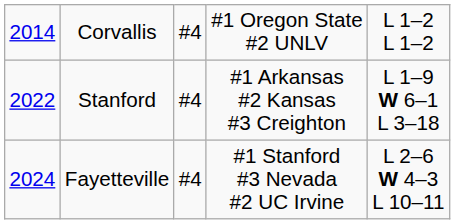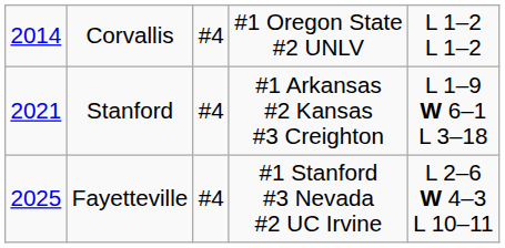 <table class="wikitable">
 <tr align="center">
 <td><a href='#'>2014</a></td>
 <td>Corvallis</td>
 <td>#4</td>
 <td>#1 Oregon State<br>#2 UNLV</td>
 <td>L 1–2<br>L 1–2</td>
 </tr>
 <tr align="center">
-<td><a href='#'>2022</a></td>
+<td><a href='#'>2021</a></td>
 <td>Stanford</td>
 <td>#4</td>
 <td>#1 Arkansas<br>#2 Kansas<br>#3 Creighton</td>
 <td>L 1–9<br><strong>W</strong> 6–1<br>L 3–18</td>
 </tr>
 <tr align="center">
-<td><a href='#'>2024</a></td>
+<td><a href='#'>2025</a></td>
 <td>Fayetteville</td>
 <td>#4</td>
 <td>#1 Stanford<br>#3 Nevada<br>#2 UC Irvine</td>
 <td>L 2–6<br><strong>W</strong> 4–3<br>L 10–11</td>
 </tr>
 </table>
